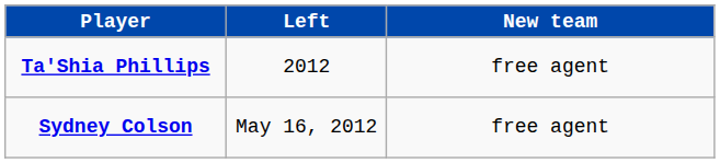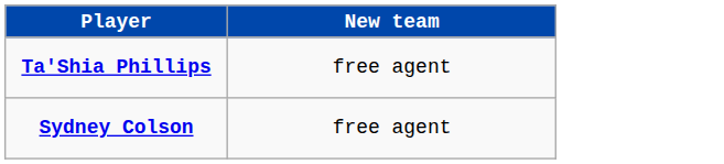 <table class="wikitable" style="text-align: center">
 <tr align="center"  bgcolor="#dddddd">
 <td style="background:#0047AB;color:white; width:140px"><strong>Player</strong></td>
-<td style="background:#0047AB;color:white; width:100px"><strong>Left</strong></td>
 <td style="background:#0047AB;color:white; width:210px"><strong>New team</strong></td>
 </tr>
 <tr style="height:40px">
 <td><strong><a href='#'>Ta'Shia Phillips</a></strong></td>
-<td>2012</td>
 <td>free agent</td>
 </tr>
 <tr style="height:40px">
 <td><strong><a href='#'>Sydney Colson</a></strong></td>
-<td>May 16, 2012</td>
 <td>free agent</td>
 </tr>
 </table>
